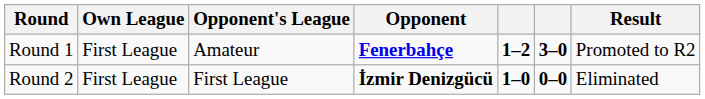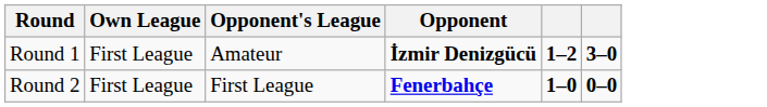 <table class="wikitable" style="text-align: left;">
 <tr>
 <th>Round</th>
 <th>Own League</th>
 <th>Opponent's League</th>
 <th>Opponent</th>
 <th></th>
 <th></th>
-<th>Result</th>
 </tr>
 <tr>
 <td>Round 1</td>
 <td>First League</td>
 <td>Amateur</td>
-<td><strong><a href='#'>Fenerbahçe</a></strong></td>
+<td><strong>İzmir Denizgücü</strong></td>
 <td style="text-align:center;"><strong>1–2</strong></td>
 <td style="text-align:center;"><strong>3–0</strong></td>
-<td>Promoted to R2</td>
 </tr>
 <tr>
 <td>Round 2</td>
 <td>First League</td>
 <td>First League</td>
-<td><strong>İzmir Denizgücü</strong></td>
+<td><strong><a href='#'>Fenerbahçe</a></strong></td>
 <td style="text-align:center;"><strong>1–0</strong></td>
 <td style="text-align:center;"><strong>0–0</strong></td>
-<td>Eliminated</td>
 </tr>
 </table>
